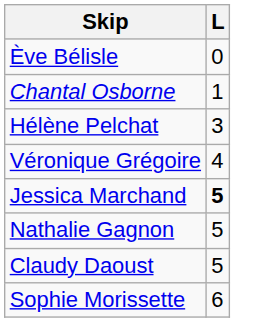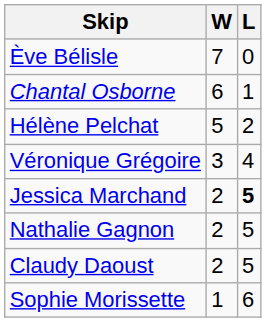 <table class="wikitable">
 <tr>
 <th>Skip</th>
+<th>W</th>
 <th>L</th>
 </tr>
 <tr>
 <td><a href='#'>Ève Bélisle</a></td>
+<td>7</td>
 <td>0</td>
 </tr>
 <tr>
 <td><em><a href='#'>Chantal Osborne</a></em></td>
+<td>6</td>
 <td>1</td>
 </tr>
 <tr>
 <td><a href='#'>Hélène Pelchat</a></td>
-<td>3</td>
+<td>5</td>
+<td>2</td>
 </tr>
 <tr>
 <td><a href='#'>Véronique Grégoire</a></td>
+<td>3</td>
 <td>4</td>
 </tr>
 <tr>
 <td><a href='#'>Jessica Marchand</a></td>
+<td>2</td>
 <td><strong>5</strong></td>
 </tr>
 <tr>
 <td><a href='#'>Nathalie Gagnon</a></td>
+<td>2</td>
 <td>5</td>
 </tr>
 <tr>
 <td><a href='#'>Claudy Daoust</a></td>
+<td>2</td>
 <td>5</td>
 </tr>
 <tr>
 <td><a href='#'>Sophie Morissette</a></td>
+<td>1</td>
 <td>6</td>
 </tr>
 </table>
